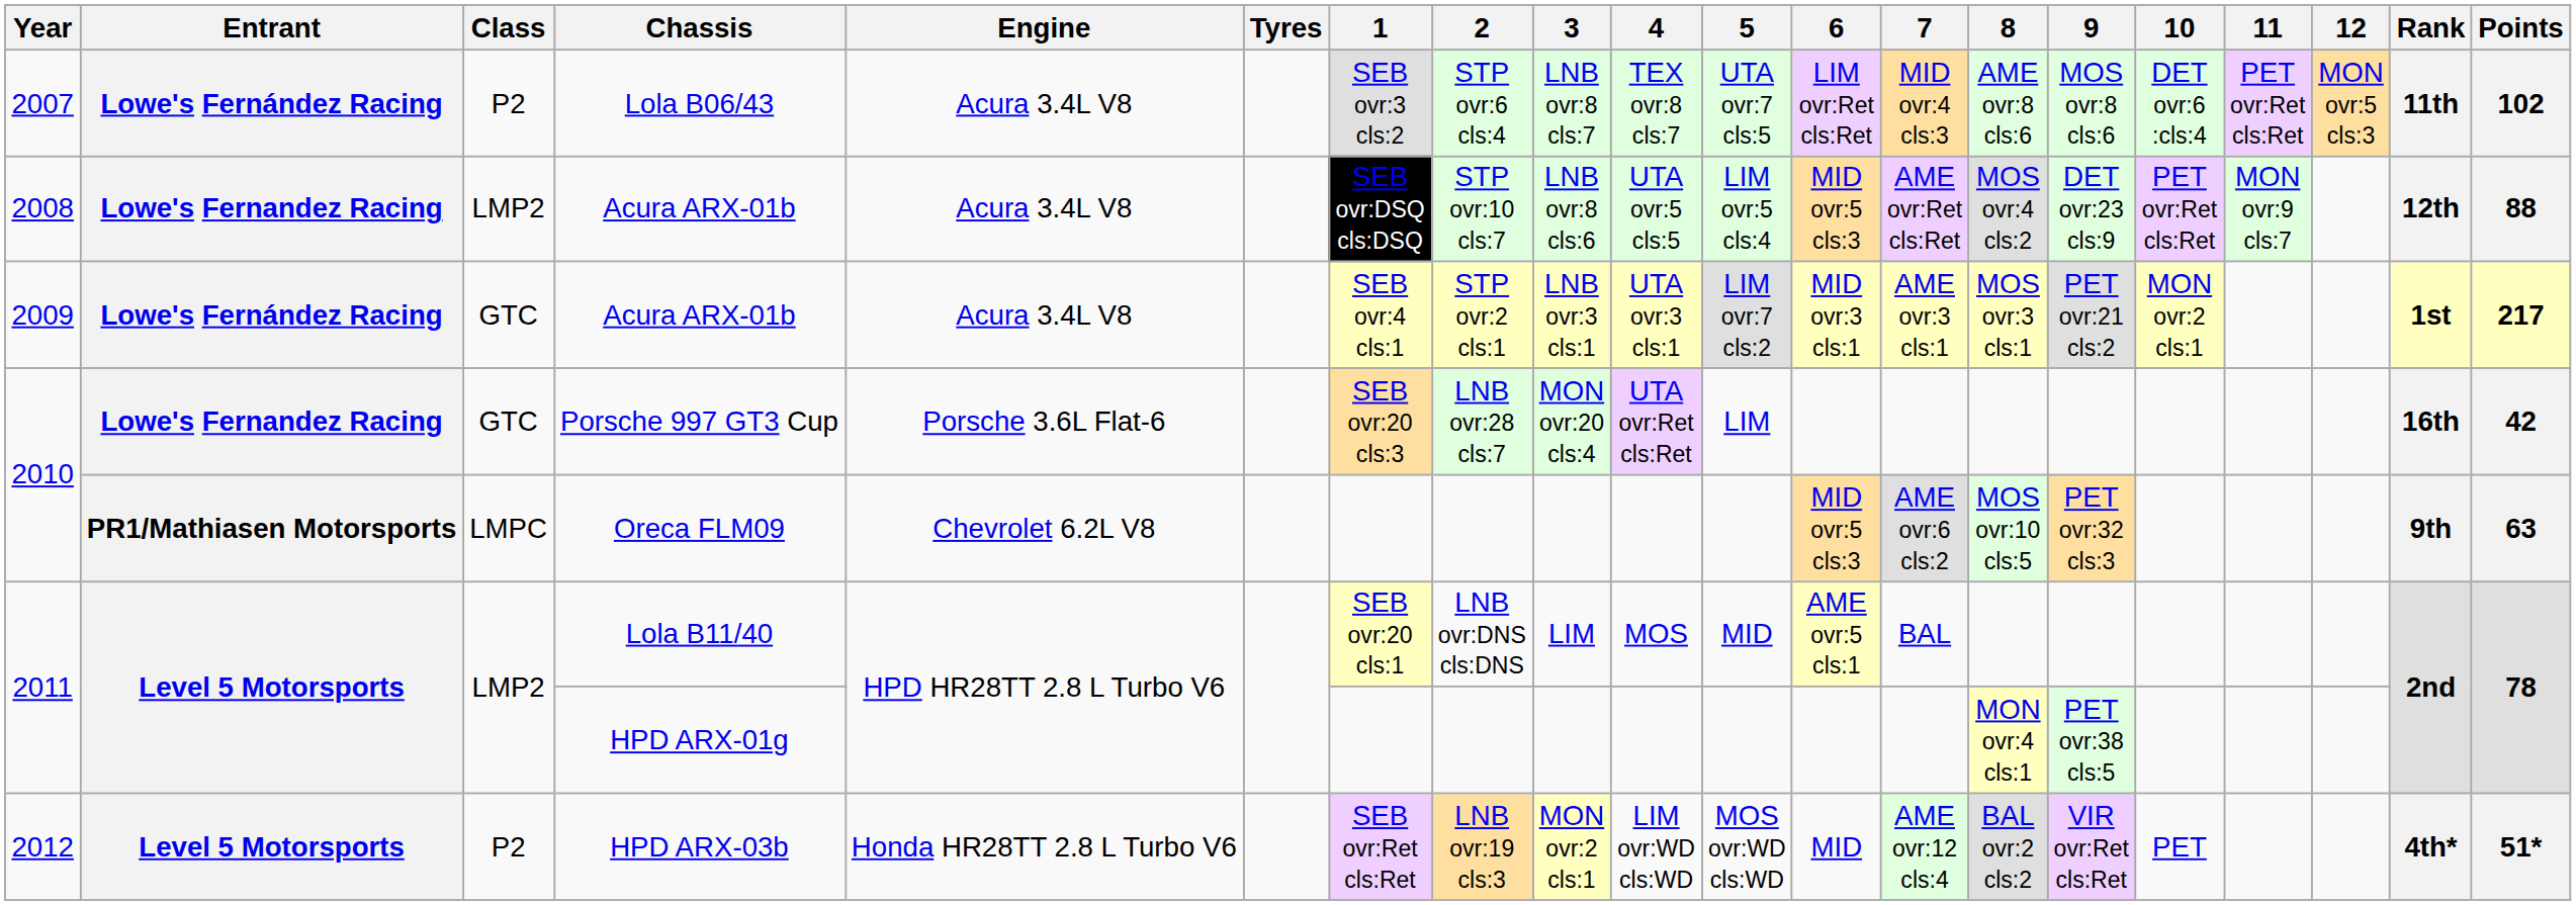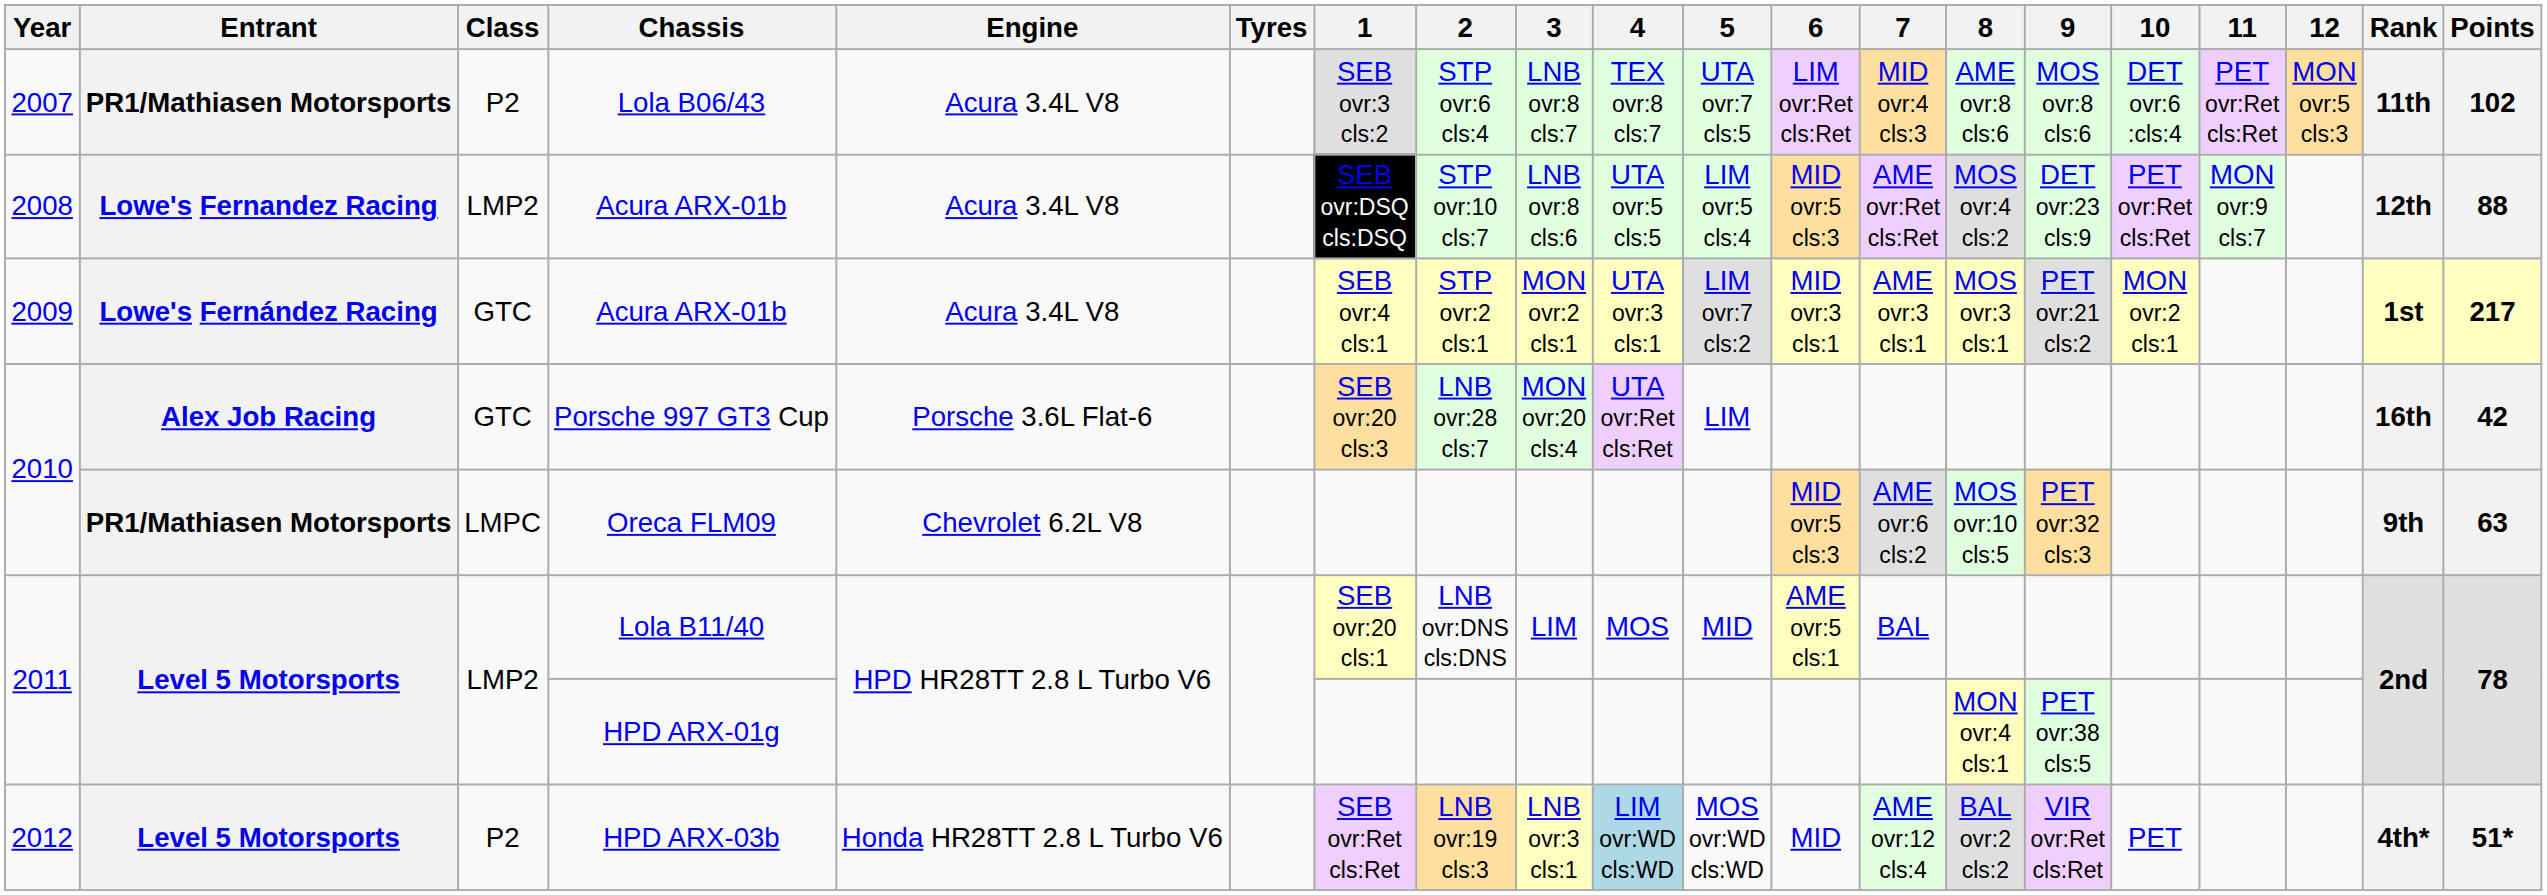 <table class="wikitable" style="text-align:center; font-size:90%">
 <tr>
 <th>Year</th>
 <th>Entrant</th>
 <th>Class</th>
 <th>Chassis</th>
 <th>Engine</th>
 <th>Tyres</th>
 <th>1</th>
 <th>2</th>
 <th>3</th>
 <th>4</th>
 <th>5</th>
 <th>6</th>
 <th>7</th>
 <th>8</th>
 <th>9</th>
 <th>10</th>
 <th>11</th>
 <th>12</th>
 <th>Rank</th>
 <th>Points</th>
 </tr>
 <tr>
 <td><a href='#'>2007</a></td>
-<th><a href='#'>Lowe's</a> <a href='#'>Fernández Racing</a></th>
+<th>PR1/Mathiasen Motorsports</th>
 <td>P2</td>
 <td><a href='#'>Lola B06/43</a></td>
 <td><a href='#'>Acura</a> 3.4L V8</td>
 <td></td>
 <td style="background:#DFDFDF;"><a href='#'>SEB</a><br><small>ovr:3<br>cls:2</small></td>
 <td style="background:#DFFFDF;"><a href='#'>STP</a><br><small>ovr:6<br>cls:4</small></td>
 <td style="background:#DFFFDF;"><a href='#'>LNB</a><br><small>ovr:8<br>cls:7</small></td>
 <td style="background:#DFFFDF;"><a href='#'>TEX</a><br><small>ovr:8<br>cls:7</small></td>
 <td style="background:#DFFFDF;"><a href='#'>UTA</a><br><small>ovr:7<br>cls:5</small></td>
 <td style="background:#EFCFFF;"><a href='#'>LIM</a><br><small>ovr:Ret<br>cls:Ret</small></td>
 <td style="background:#FFDF9F;"><a href='#'>MID</a><br><small>ovr:4<br>cls:3</small></td>
 <td style="background:#DFFFDF;"><a href='#'>AME</a><br><small>ovr:8<br>cls:6</small></td>
 <td style="background:#DFFFDF;"><a href='#'>MOS</a><br><small>ovr:8<br>cls:6</small></td>
 <td style="background:#DFFFDF;"><a href='#'>DET</a><br><small>ovr:6<br>:cls:4</small></td>
 <td style="background:#EFCFFF;"><a href='#'>PET</a><br><small>ovr:Ret<br>cls:Ret</small></td>
 <td style="background:#FFDF9F;"><a href='#'>MON</a><br><small>ovr:5<br>cls:3</small></td>
 <th>11th</th>
 <th>102</th>
 </tr>
 <tr>
 <td><a href='#'>2008</a></td>
 <th><a href='#'>Lowe's</a> <a href='#'>Fernandez Racing</a></th>
 <td>LMP2</td>
 <td><a href='#'>Acura ARX-01b</a></td>
 <td><a href='#'>Acura</a> 3.4L V8</td>
 <td></td>
 <td style="background:#000000; color:#ffffff"><a href='#'><span>SEB</span></a><br><small>ovr:DSQ<br>cls:DSQ</small></td>
 <td style="background:#DFFFDF;"><a href='#'>STP</a><br><small>ovr:10<br>cls:7</small></td>
 <td style="background:#DFFFDF;"><a href='#'>LNB</a><br><small>ovr:8<br>cls:6</small></td>
 <td style="background:#DFFFDF;"><a href='#'>UTA</a><br><small>ovr:5<br>cls:5</small></td>
 <td style="background:#DFFFDF;"><a href='#'>LIM</a><br><small>ovr:5<br>cls:4</small></td>
 <td style="background:#FFDF9F;"><a href='#'>MID</a><br><small>ovr:5<br>cls:3</small></td>
 <td style="background:#EFCFFF;"><a href='#'>AME</a><br><small>ovr:Ret<br>cls:Ret</small></td>
 <td style="background:#DFDFDF;"><a href='#'>MOS</a><br><small>ovr:4<br>cls:2</small></td>
 <td style="background:#DFFFDF;"><a href='#'>DET</a><br><small>ovr:23<br>cls:9</small></td>
 <td style="background:#EFCFFF;"><a href='#'>PET</a><br><small>ovr:Ret<br>cls:Ret</small></td>
 <td style="background:#DFFFDF;"><a href='#'>MON</a><br><small>ovr:9<br>cls:7</small></td>
 <td></td>
 <th>12th</th>
 <th>88</th>
 </tr>
 <tr>
 <td><a href='#'>2009</a></td>
 <th><a href='#'>Lowe's</a> <a href='#'>Fernández Racing</a></th>
 <td>GTC</td>
 <td><a href='#'>Acura ARX-01b</a></td>
 <td><a href='#'>Acura</a> 3.4L V8</td>
 <td></td>
 <td style="background:#FFFFBF;"><a href='#'>SEB</a><br><small>ovr:4<br>cls:1</small></td>
 <td style="background:#FFFFBF;"><a href='#'>STP</a><br><small>ovr:2<br>cls:1</small></td>
-<td style="background:#FFFFBF;"><a href='#'>LNB</a><br><small>ovr:3<br>cls:1</small></td>
+<td style="background:#FFFFBF;"><a href='#'>MON</a><br><small>ovr:2<br>cls:1</small></td>
 <td style="background:#FFFFBF;"><a href='#'>UTA</a><br><small>ovr:3<br>cls:1</small></td>
 <td style="background:#DFDFDF;"><a href='#'>LIM</a><br><small>ovr:7<br>cls:2</small></td>
 <td style="background:#FFFFBF;"><a href='#'>MID</a><br><small>ovr:3<br>cls:1</small></td>
 <td style="background:#FFFFBF;"><a href='#'>AME</a><br><small>ovr:3<br>cls:1</small></td>
 <td style="background:#FFFFBF;"><a href='#'>MOS</a><br><small>ovr:3<br>cls:1</small></td>
 <td style="background:#DFDFDF;"><a href='#'>PET</a><br><small>ovr:21<br>cls:2</small></td>
 <td style="background:#FFFFBF;"><a href='#'>MON</a><br><small>ovr:2<br>cls:1</small></td>
 <td></td>
 <td></td>
 <td style="background:#FFFFBF;"><strong>1st</strong></td>
 <td style="background:#FFFFBF;"><strong>217</strong></td>
 </tr>
 <tr>
 <td rowspan=2><a href='#'>2010</a></td>
-<th><a href='#'>Lowe's</a> <a href='#'>Fernandez Racing</a></th>
+<th><a href='#'>Alex Job Racing</a></th>
 <td>GTC</td>
 <td><a href='#'>Porsche 997 GT3</a> Cup</td>
 <td><a href='#'>Porsche</a> 3.6L Flat-6</td>
 <td></td>
 <td style="background:#FFDF9F;"><a href='#'>SEB</a><br><small>ovr:20<br>cls:3</small></td>
 <td style="background:#DFFFDF;"><a href='#'>LNB</a><br><small>ovr:28<br>cls:7</small></td>
 <td style="background:#DFFFDF;"><a href='#'>MON</a><br><small>ovr:20<br>cls:4</small></td>
 <td style="background:#EFCFFF;"><a href='#'>UTA</a><br><small>ovr:Ret<br>cls:Ret</small></td>
 <td><a href='#'>LIM</a></td>
 <td></td>
 <td></td>
 <td></td>
 <td></td>
 <td></td>
 <td></td>
 <td></td>
 <th>16th</th>
 <th>42</th>
 </tr>
 <tr>
 <th>PR1/Mathiasen Motorsports</th>
 <td>LMPC</td>
 <td><a href='#'>Oreca FLM09</a></td>
 <td><a href='#'>Chevrolet</a> 6.2L V8</td>
 <td></td>
 <td></td>
 <td></td>
 <td></td>
 <td></td>
 <td></td>
 <td style="background:#FFDF9F;"><a href='#'>MID</a><br><small>ovr:5<br>cls:3</small></td>
 <td style="background:#DFDFDF;"><a href='#'>AME</a><br><small>ovr:6<br>cls:2</small></td>
 <td style="background:#DFFFDF;"><a href='#'>MOS</a><br><small>ovr:10<br>cls:5</small></td>
 <td style="background:#FFDF9F;"><a href='#'>PET</a><br><small>ovr:32<br>cls:3</small></td>
 <td></td>
 <td></td>
 <td></td>
 <th>9th</th>
 <th>63</th>
 </tr>
 <tr>
 <td rowspan=2><a href='#'>2011</a></td>
 <th rowspan=2><a href='#'>Level 5 Motorsports</a></th>
 <td rowspan=2>LMP2</td>
 <td><a href='#'>Lola B11/40</a></td>
 <td rowspan=2><a href='#'>HPD</a> HR28TT 2.8 L Turbo V6</td>
 <td rowspan=2></td>
 <td style="background:#FFFFBF;"><a href='#'>SEB</a><br><small>ovr:20<br>cls:1</small></td>
 <td><a href='#'>LNB</a><br><small>ovr:DNS<br>cls:DNS</small></td>
 <td><a href='#'>LIM</a></td>
 <td><a href='#'>MOS</a></td>
 <td><a href='#'>MID</a></td>
 <td style="background:#FFFFBF;"><a href='#'>AME</a><br><small>ovr:5<br>cls:1</small></td>
 <td><a href='#'>BAL</a></td>
 <td></td>
 <td></td>
 <td></td>
 <td></td>
 <td></td>
 <td rowspan=2 style="background:#DFDFDF;"><strong>2nd</strong></td>
 <td rowspan=2 style="background:#DFDFDF;"><strong>78</strong></td>
 </tr>
 <tr>
 <td><a href='#'>HPD ARX-01g</a></td>
 <td></td>
 <td></td>
 <td></td>
 <td></td>
 <td></td>
 <td></td>
 <td></td>
 <td style="background:#FFFFBF;"><a href='#'>MON</a><br><small>ovr:4<br>cls:1</small></td>
 <td style="background:#DFFFDF;"><a href='#'>PET</a><br><small>ovr:38<br>cls:5</small></td>
 <td></td>
 <td></td>
 <td></td>
 </tr>
 <tr>
 <td><a href='#'>2012</a></td>
 <th><a href='#'>Level 5 Motorsports</a></th>
 <td>P2</td>
 <td><a href='#'>HPD ARX-03b</a></td>
 <td><a href='#'>Honda</a> HR28TT 2.8 L Turbo V6</td>
 <td></td>
 <td style="background:#EFCFFF;"><a href='#'>SEB</a><br><small>ovr:Ret<br>cls:Ret</small></td>
 <td style="background:#FFDF9F;"><a href='#'>LNB</a><br><small>ovr:19<br>cls:3</small></td>
-<td style="background:#FFFFBF;"><a href='#'>MON</a><br><small>ovr:2<br>cls:1</small></td>
-<td><a href='#'>LIM</a><br><small>ovr:WD<br>cls:WD</small></td>
+<td style="background:#FFFFBF;"><a href='#'>LNB</a><br><small>ovr:3<br>cls:1</small></td>
+<td style="background: lightblue;"><a href='#'>LIM</a><br><small>ovr:WD<br>cls:WD</small></td>
 <td><a href='#'>MOS</a><br><small>ovr:WD<br>cls:WD</small></td>
 <td><a href='#'>MID</a></td>
 <td style="background:#DFFFDF;"><a href='#'>AME</a><br><small>ovr:12<br>cls:4</small></td>
 <td style="background:#DFDFDF;"><a href='#'>BAL</a><br><small>ovr:2<br>cls:2</small></td>
 <td style="background:#EFCFFF;"><a href='#'>VIR</a><br><small>ovr:Ret<br>cls:Ret</small></td>
 <td><a href='#'>PET</a></td>
 <td></td>
 <td></td>
 <th>4th*</th>
 <th>51*</th>
 </tr>
 </table>
